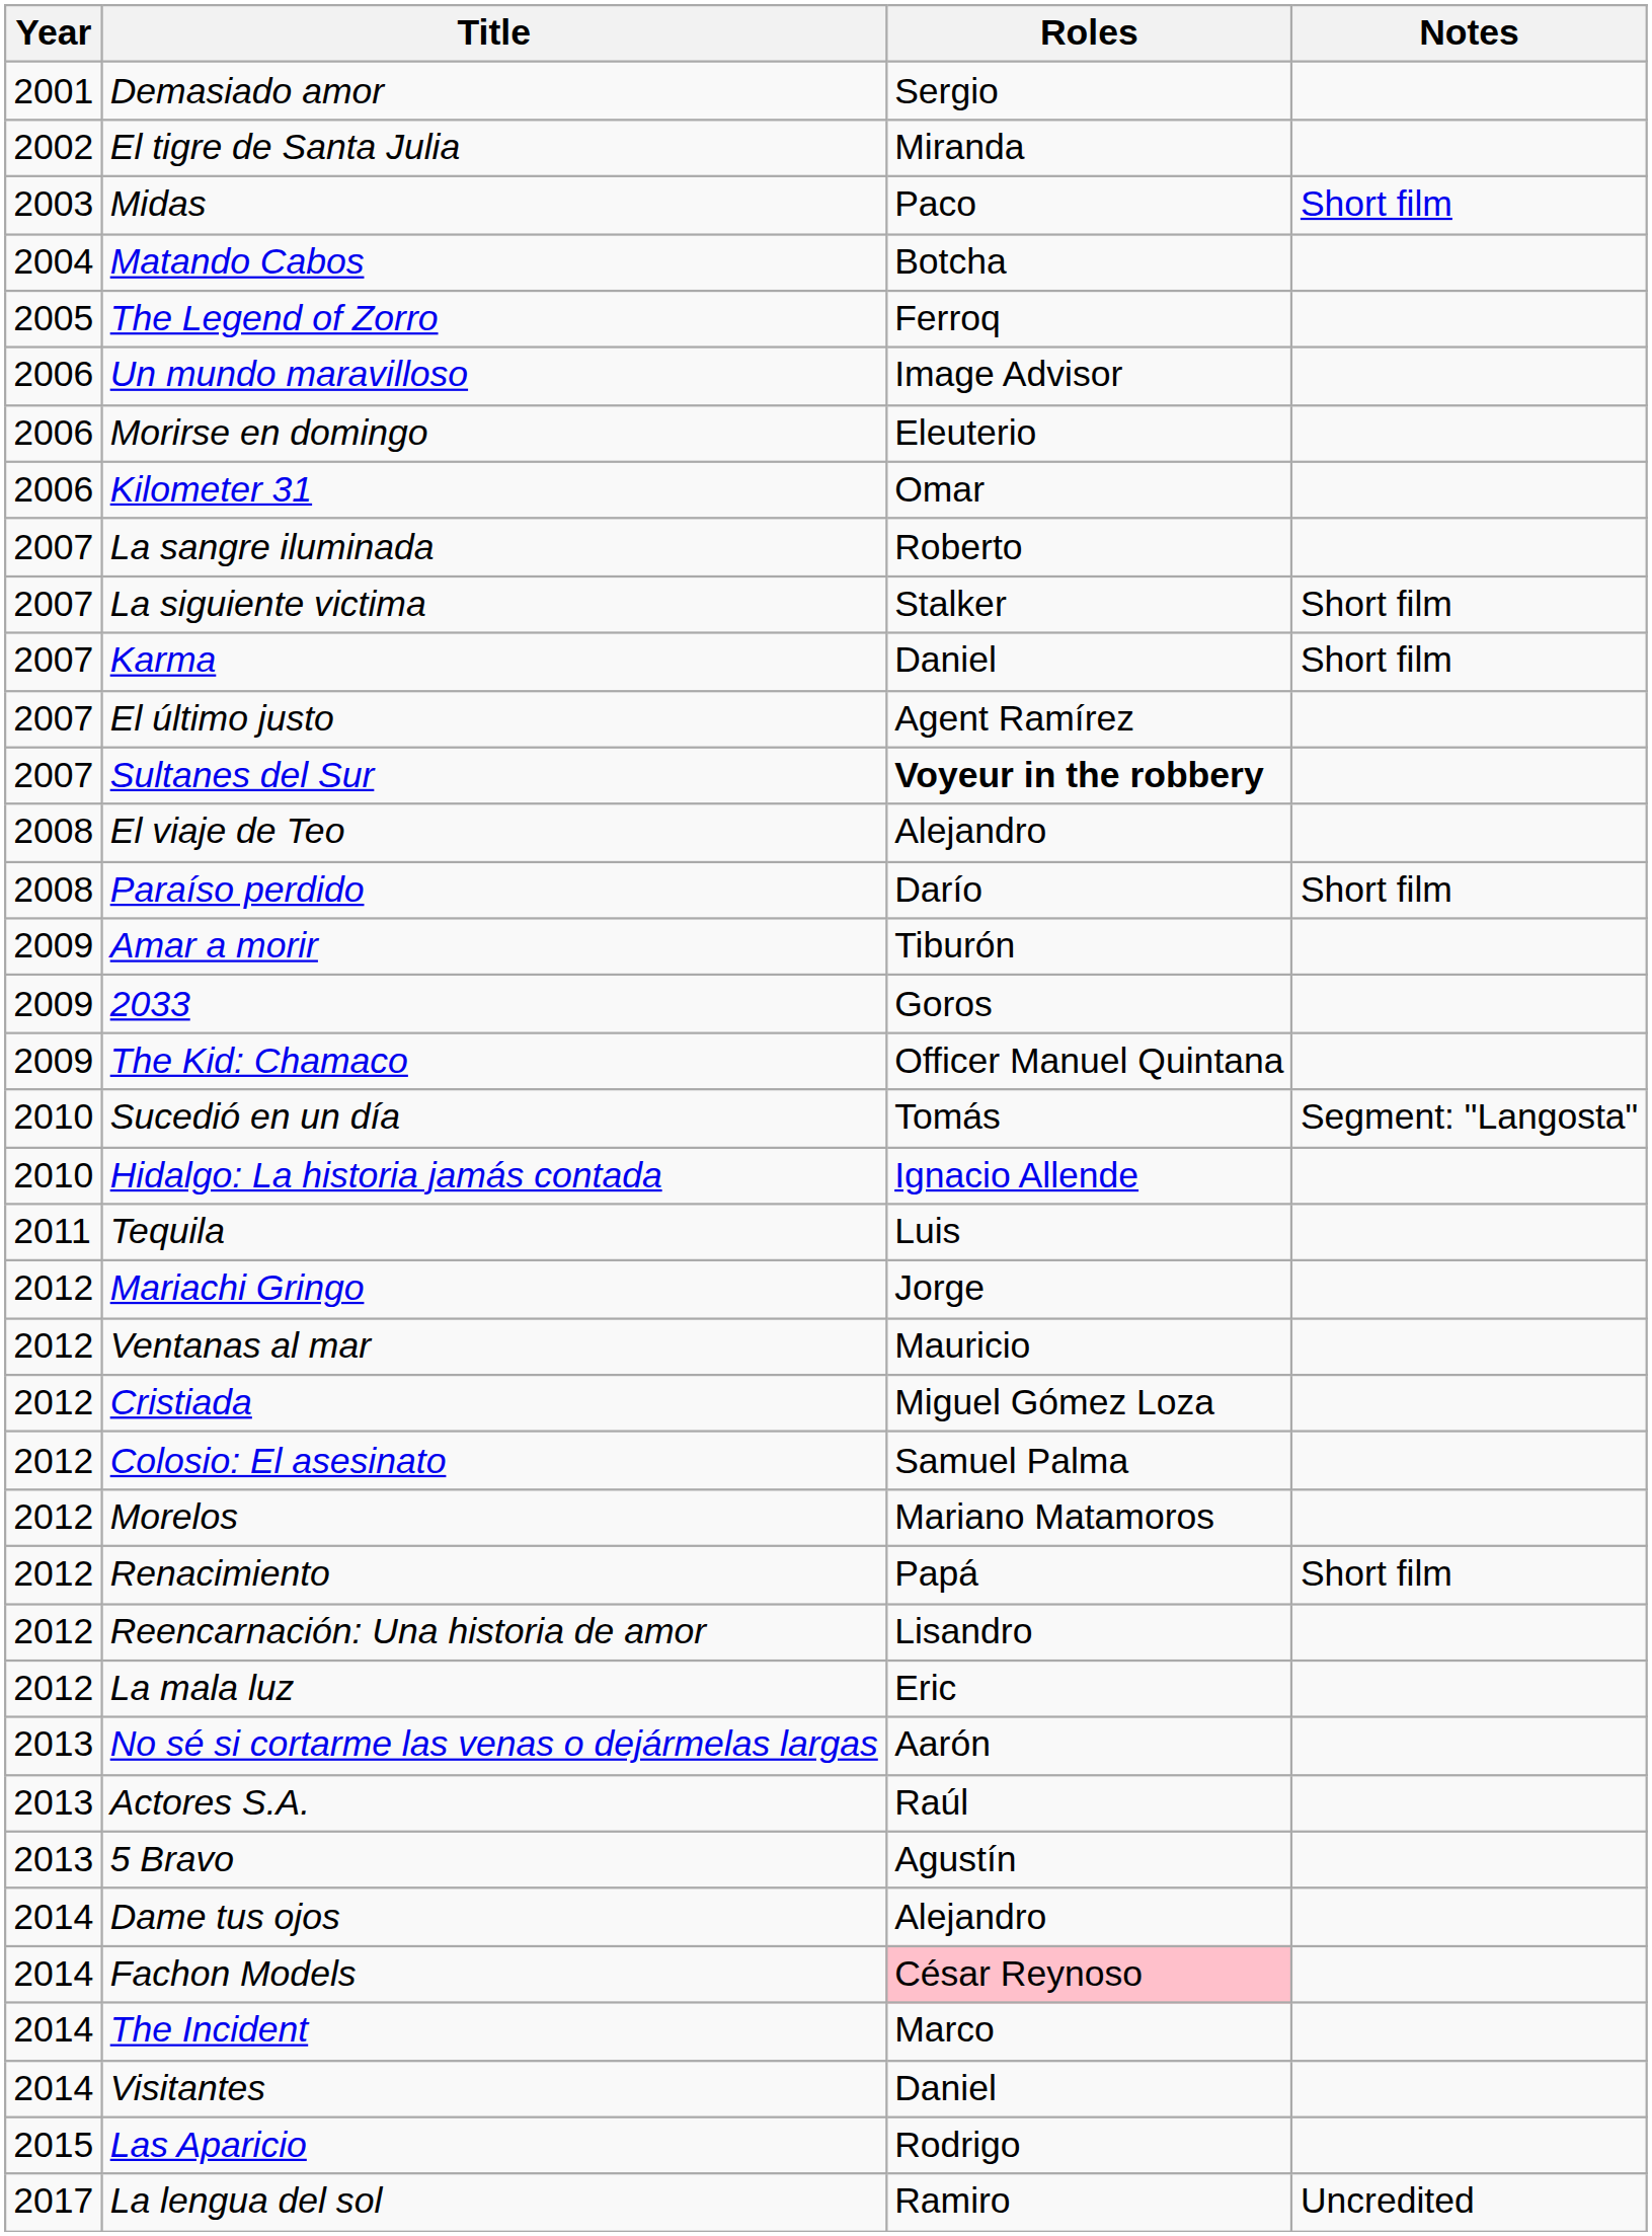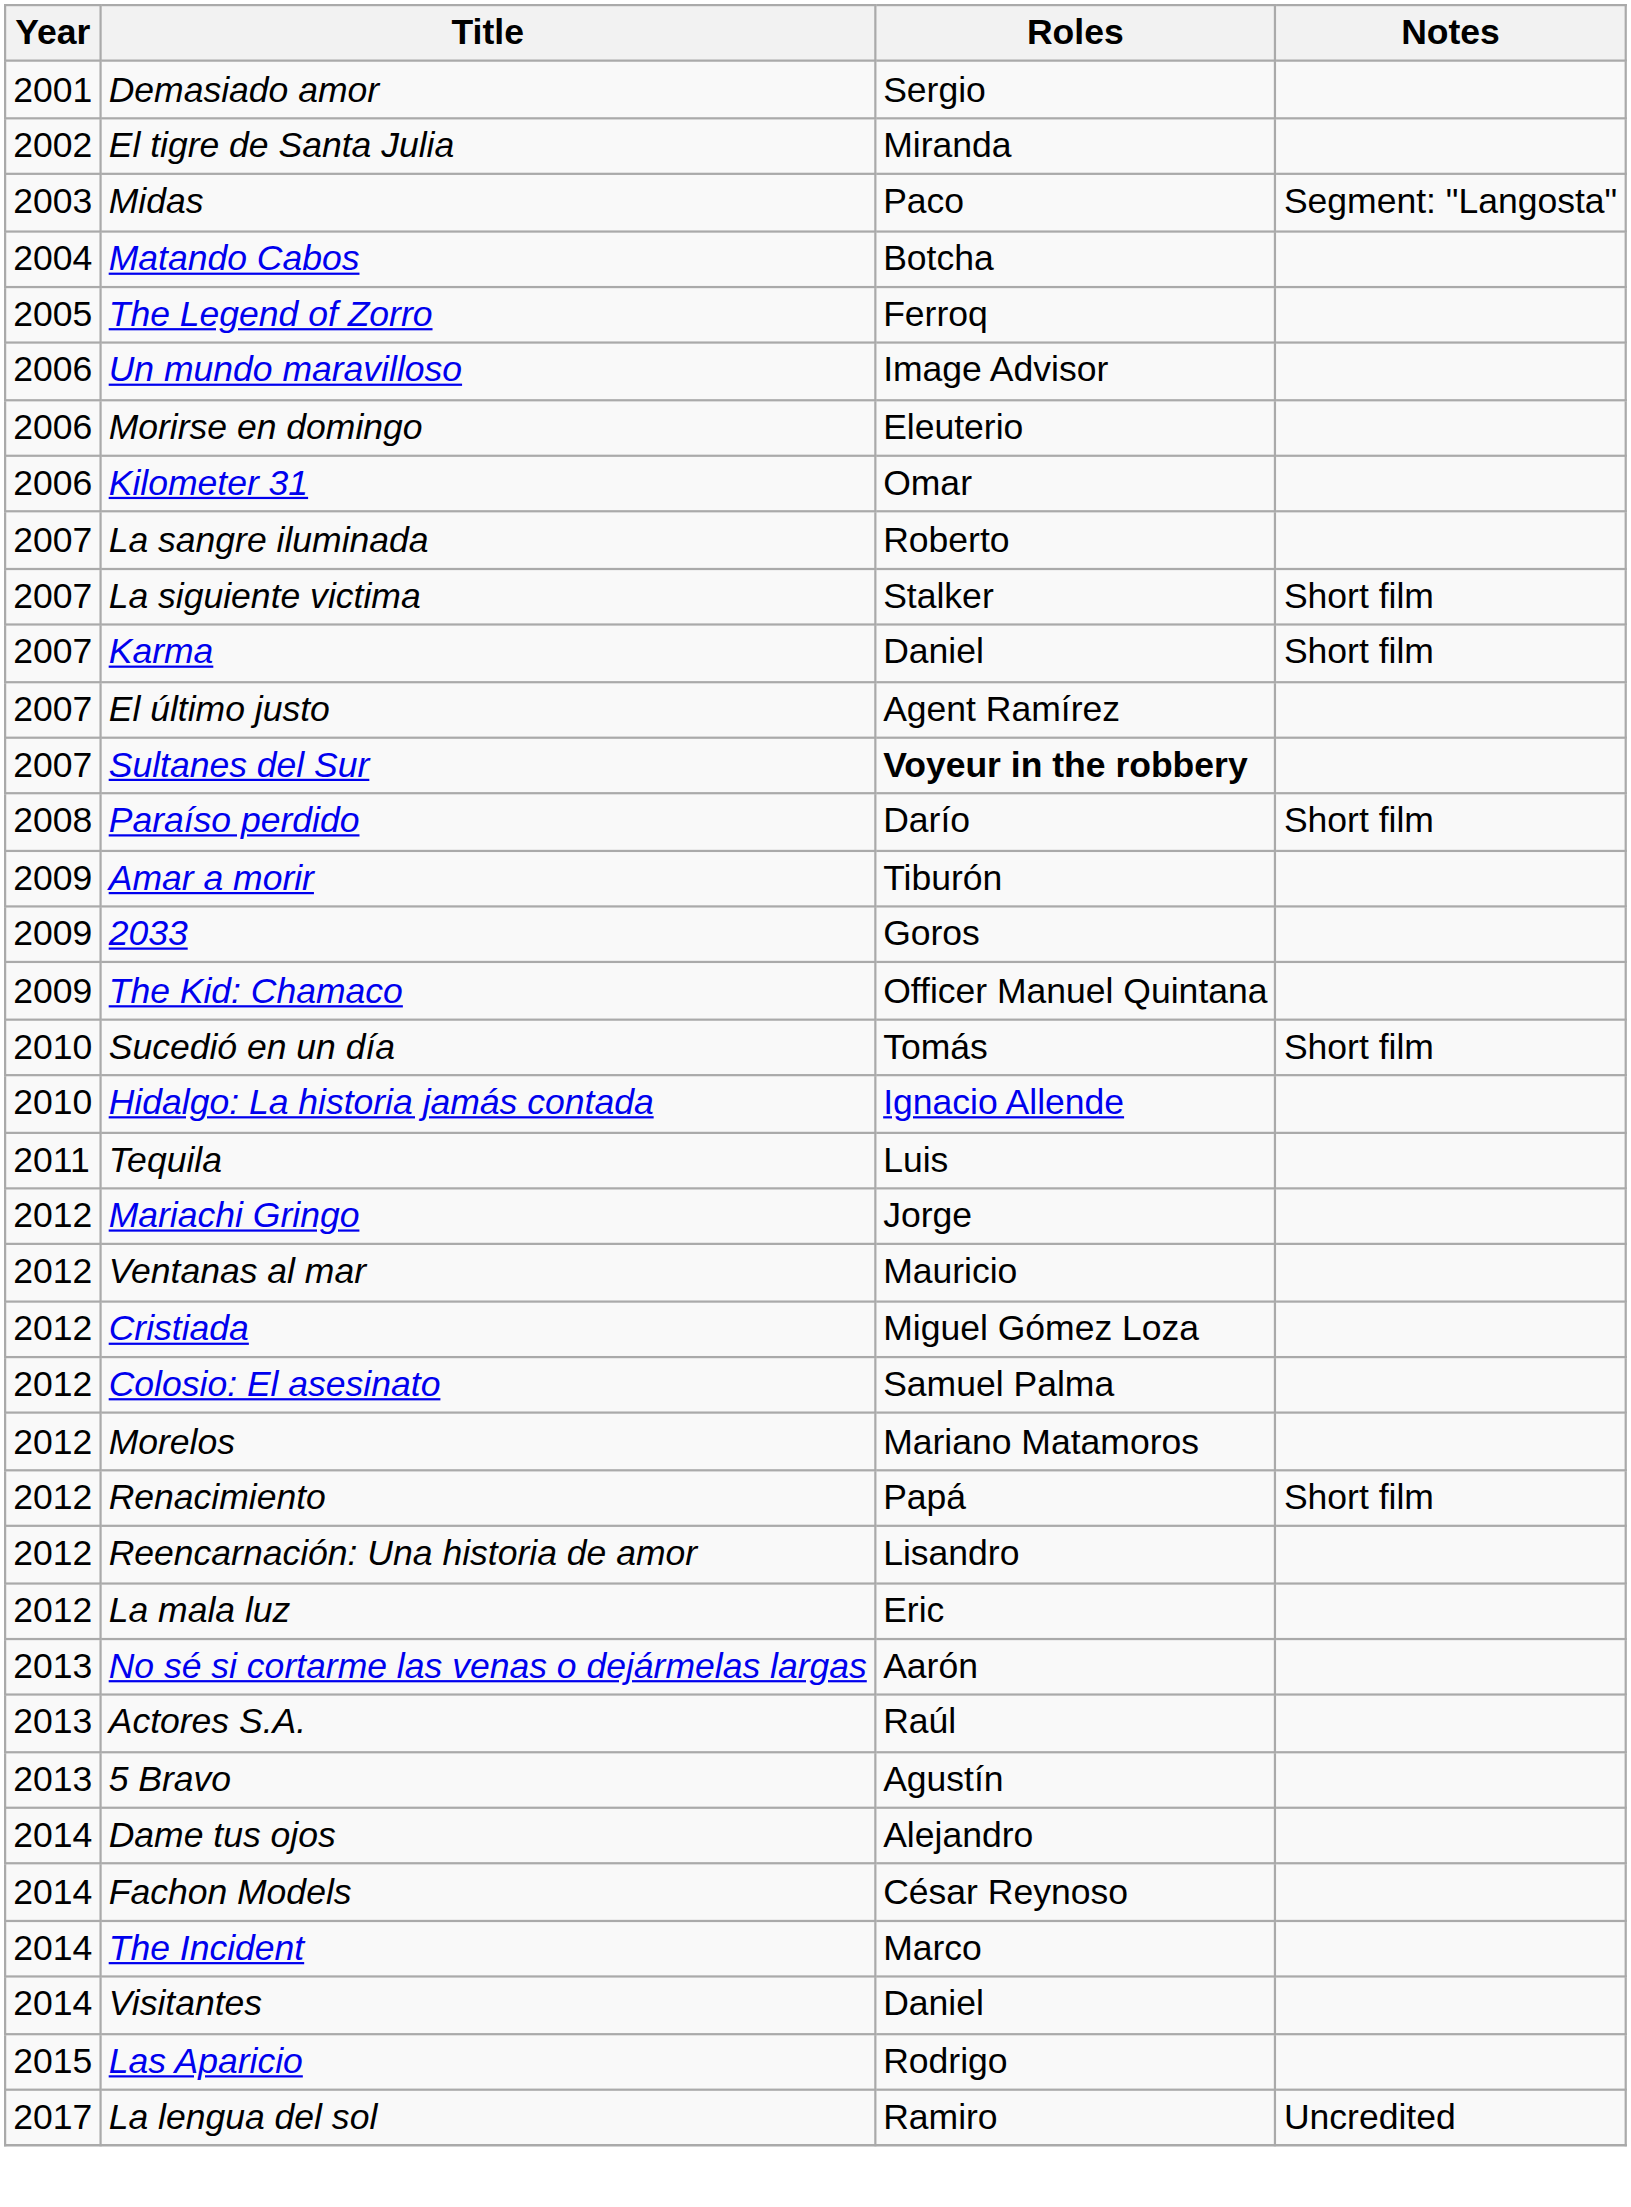 <table class="wikitable sortable">
 <tr>
 <th>Year</th>
 <th>Title</th>
 <th>Roles</th>
 <th>Notes</th>
 </tr>
 <tr>
 <td>2001</td>
 <td><em>Demasiado amor</em></td>
 <td>Sergio</td>
 <td></td>
 </tr>
 <tr>
 <td>2002</td>
 <td><em>El tigre de Santa Julia</em></td>
 <td>Miranda</td>
 <td></td>
 </tr>
 <tr>
 <td>2003</td>
 <td><em>Midas</em></td>
 <td>Paco</td>
-<td><a href='#'>Short film</a></td>
+<td>Segment: "Langosta"</td>
 </tr>
 <tr>
 <td>2004</td>
 <td><em><a href='#'>Matando Cabos</a></em></td>
 <td>Botcha</td>
 <td></td>
 </tr>
 <tr>
 <td>2005</td>
 <td><em><a href='#'>The Legend of Zorro</a></em></td>
 <td>Ferroq</td>
 <td></td>
 </tr>
 <tr>
 <td>2006</td>
 <td><em><a href='#'>Un mundo maravilloso</a></em></td>
 <td>Image Advisor</td>
 <td></td>
 </tr>
 <tr>
 <td>2006</td>
 <td><em>Morirse en domingo</em></td>
 <td>Eleuterio</td>
 <td></td>
 </tr>
 <tr>
 <td>2006</td>
 <td><em><a href='#'>Kilometer 31</a></em></td>
 <td>Omar</td>
 <td></td>
 </tr>
 <tr>
 <td>2007</td>
 <td><em>La sangre iluminada</em></td>
 <td>Roberto</td>
 <td></td>
 </tr>
 <tr>
 <td>2007</td>
 <td><em>La siguiente victima</em></td>
 <td>Stalker</td>
 <td>Short film</td>
 </tr>
 <tr>
 <td>2007</td>
 <td><em><a href='#'>Karma</a></em></td>
 <td>Daniel</td>
 <td>Short film</td>
 </tr>
 <tr>
 <td>2007</td>
 <td><em>El último justo</em></td>
 <td>Agent Ramírez</td>
 <td></td>
 </tr>
 <tr>
 <td>2007</td>
 <td><em><a href='#'>Sultanes del Sur</a></em></td>
 <td><strong>Voyeur in the robbery</strong></td>
 <td></td>
 </tr>
 <tr>
 <td>2008</td>
-<td><em>El viaje de Teo</em></td>
-<td>Alejandro</td>
-<td></td>
-</tr>
-<tr>
-<td>2008</td>
 <td><em><a href='#'>Paraíso perdido</a></em></td>
 <td>Darío</td>
 <td>Short film</td>
 </tr>
 <tr>
 <td>2009</td>
 <td><em><a href='#'>Amar a morir</a></em></td>
 <td>Tiburón</td>
 <td></td>
 </tr>
 <tr>
 <td>2009</td>
 <td><em><a href='#'>2033</a></em></td>
 <td>Goros</td>
 <td></td>
 </tr>
 <tr>
 <td>2009</td>
 <td><em><a href='#'>The Kid: Chamaco</a></em></td>
 <td>Officer Manuel Quintana</td>
 <td></td>
 </tr>
 <tr>
 <td>2010</td>
 <td><em>Sucedió en un día</em></td>
 <td>Tomás</td>
-<td>Segment: "Langosta"</td>
+<td>Short film</td>
 </tr>
 <tr>
 <td>2010</td>
 <td><em><a href='#'>Hidalgo: La historia jamás contada</a></em></td>
 <td><a href='#'>Ignacio Allende</a></td>
 <td></td>
 </tr>
 <tr>
 <td>2011</td>
 <td><em>Tequila</em></td>
 <td>Luis</td>
 <td></td>
 </tr>
 <tr>
 <td>2012</td>
 <td><em><a href='#'>Mariachi Gringo</a></em></td>
 <td>Jorge</td>
 <td></td>
 </tr>
 <tr>
 <td>2012</td>
 <td><em>Ventanas al mar</em></td>
 <td>Mauricio</td>
 <td></td>
 </tr>
 <tr>
 <td>2012</td>
 <td><em><a href='#'>Cristiada</a></em></td>
 <td>Miguel Gómez Loza</td>
 <td></td>
 </tr>
 <tr>
 <td>2012</td>
 <td><em><a href='#'>Colosio: El asesinato</a></em></td>
 <td>Samuel Palma</td>
 <td></td>
 </tr>
 <tr>
 <td>2012</td>
 <td><em>Morelos</em></td>
 <td>Mariano Matamoros</td>
 <td></td>
 </tr>
 <tr>
 <td>2012</td>
 <td><em>Renacimiento</em></td>
 <td>Papá</td>
 <td>Short film</td>
 </tr>
 <tr>
 <td>2012</td>
 <td><em>Reencarnación: Una historia de amor</em></td>
 <td>Lisandro</td>
 <td></td>
 </tr>
 <tr>
 <td>2012</td>
 <td><em>La mala luz</em></td>
 <td>Eric</td>
 <td></td>
 </tr>
 <tr>
 <td>2013</td>
 <td><em><a href='#'>No sé si cortarme las venas o dejármelas largas</a></em></td>
 <td>Aarón</td>
 <td></td>
 </tr>
 <tr>
 <td>2013</td>
 <td><em>Actores S.A.</em></td>
 <td>Raúl</td>
 <td></td>
 </tr>
 <tr>
 <td>2013</td>
 <td><em>5 Bravo</em></td>
 <td>Agustín</td>
 <td></td>
 </tr>
 <tr>
 <td>2014</td>
 <td><em>Dame tus ojos</em></td>
 <td>Alejandro</td>
 <td></td>
 </tr>
 <tr>
 <td>2014</td>
 <td><em>Fachon Models</em></td>
-<td style="background: pink;">César Reynoso</td>
+<td>César Reynoso</td>
 <td></td>
 </tr>
 <tr>
 <td>2014</td>
 <td><em><a href='#'>The Incident</a></em></td>
 <td>Marco</td>
 <td></td>
 </tr>
 <tr>
 <td>2014</td>
 <td><em>Visitantes</em></td>
 <td>Daniel</td>
 <td></td>
 </tr>
 <tr>
 <td>2015</td>
 <td><em><a href='#'>Las Aparicio</a></em></td>
 <td>Rodrigo</td>
 <td></td>
 </tr>
 <tr>
 <td>2017</td>
 <td><em>La lengua del sol</em></td>
 <td>Ramiro</td>
 <td>Uncredited</td>
 </tr>
 <tr>
 </tr>
 </table>
